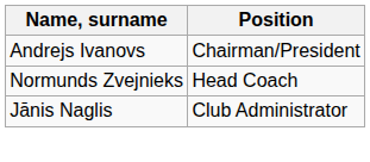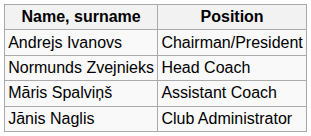 <table class="wikitable">
 <tr>
 <th>Name, surname</th>
 <th>Position</th>
 </tr>
 <tr>
 <td> Andrejs Ivanovs</td>
 <td>Chairman/President</td>
 </tr>
 <tr>
 <td> Normunds Zvejnieks</td>
 <td>Head Coach</td>
 </tr>
 <tr>
+<td> Māris Spalviņš</td>
+<td>Assistant Coach</td>
+</tr>
+<tr>
 <td> Jānis Naglis</td>
 <td>Club Administrator</td>
 </tr>
 <tr>
 </tr>
 </table>
